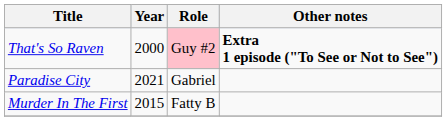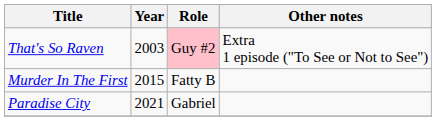 <table class="wikitable">
 <tr style="background:#b0c4de; text-align:center;">
 <th>Title</th>
 <th>Year</th>
 <th>Role</th>
 <th>Other notes</th>
 </tr>
 <tr>
 <td><em><a href='#'>That's So Raven</a></em></td>
-<td>2000</td>
+<td>2003</td>
 <td style="background: pink;">Guy #2</td>
-<td><strong>Extra<br>1 episode ("To See or Not to See")</strong></td>
+<td>Extra<br>1 episode ("To See or Not to See")</td>
+</tr>
+<tr>
+<td><em><a href='#'>Murder In The First</a></em></td>
+<td>2015</td>
+<td>Fatty B</td>
+<td></td>
 </tr>
 <tr>
 <td><em><a href='#'>Paradise City</a></em></td>
 <td>2021</td>
 <td>Gabriel</td>
 <td></td>
 </tr>
 <tr>
-<td><em><a href='#'>Murder In The First</a></em></td>
-<td>2015</td>
-<td>Fatty B</td>
-<td></td>
-</tr>
-<tr>
 </tr>
 </table>
